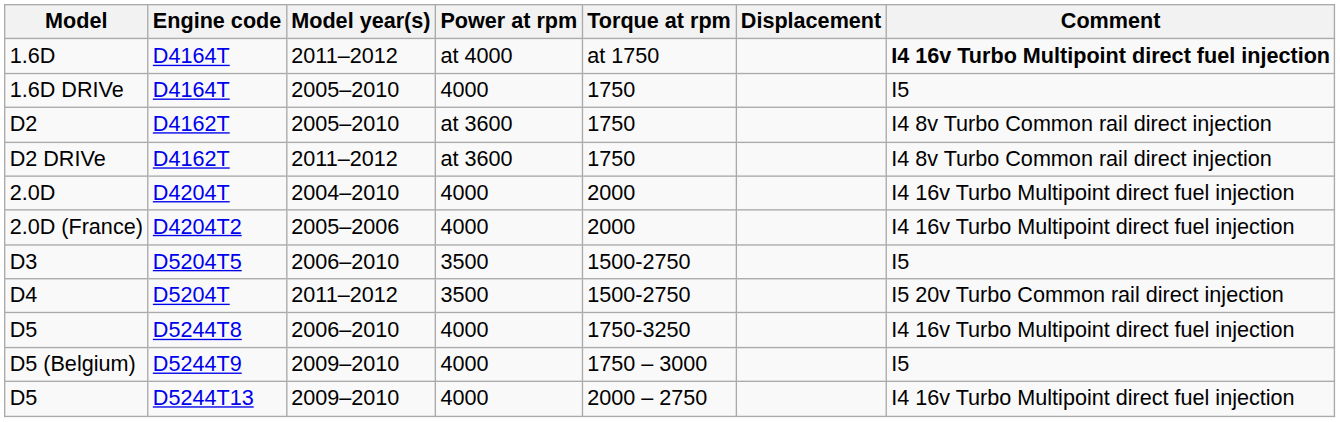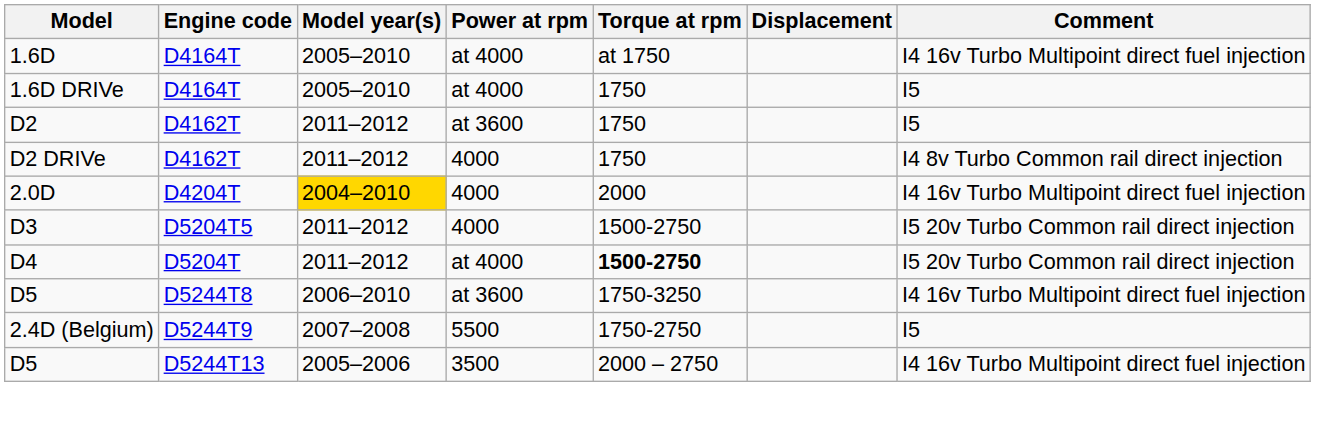 <table class="wikitable collapsible sortable">
 <tr>
 <th>Model</th>
 <th>Engine code</th>
 <th>Model year(s)</th>
 <th>Power at rpm</th>
 <th>Torque at rpm</th>
 <th>Displacement</th>
 <th>Comment</th>
 </tr>
 <tr>
 <td>1.6D</td>
 <td><a href='#'>D4164T</a></td>
-<td>2011–2012</td>
+<td>2005–2010</td>
 <td> at 4000</td>
 <td> at 1750</td>
 <td></td>
-<td><strong>I4 16v Turbo Multipoint direct fuel injection</strong></td>
+<td>I4 16v Turbo Multipoint direct fuel injection</td>
 </tr>
 <tr>
 <td>1.6D DRIVe</td>
 <td><a href='#'>D4164T</a></td>
 <td>2005–2010</td>
-<td> 4000</td>
+<td> at 4000</td>
 <td> 1750</td>
 <td></td>
 <td>I5</td>
 </tr>
 <tr>
 <td>D2</td>
 <td><a href='#'>D4162T</a></td>
-<td>2005–2010</td>
+<td>2011–2012</td>
 <td> at 3600</td>
 <td> 1750</td>
 <td></td>
-<td>I4 8v Turbo Common rail direct injection</td>
+<td>I5</td>
 </tr>
 <tr>
 <td>D2 DRIVe</td>
 <td><a href='#'>D4162T</a></td>
 <td>2011–2012</td>
-<td> at 3600</td>
+<td> 4000</td>
 <td> 1750</td>
 <td></td>
 <td>I4 8v Turbo Common rail direct injection</td>
 </tr>
 <tr>
 <td>2.0D</td>
 <td><a href='#'>D4204T</a></td>
-<td>2004–2010</td>
-<td> 4000</td>
-<td> 2000</td>
-<td></td>
-<td>I4 16v Turbo Multipoint direct fuel injection</td>
-</tr>
-<tr>
-<td>2.0D (France)</td>
-<td><a href='#'>D4204T2</a></td>
-<td>2005–2006</td>
+<td style="background: gold;">2004–2010</td>
 <td> 4000</td>
 <td> 2000</td>
 <td></td>
 <td>I4 16v Turbo Multipoint direct fuel injection</td>
 </tr>
 <tr>
 <td>D3</td>
 <td><a href='#'>D5204T5</a></td>
-<td>2006–2010</td>
-<td> 3500</td>
+<td>2011–2012</td>
+<td> 4000</td>
 <td> 1500-2750</td>
 <td></td>
-<td>I5</td>
+<td>I5 20v Turbo Common rail direct injection</td>
 </tr>
 <tr>
 <td>D4</td>
 <td><a href='#'>D5204T</a></td>
 <td>2011–2012</td>
-<td> 3500</td>
-<td> 1500-2750</td>
+<td> at 4000</td>
+<td><strong> 1500-2750</strong></td>
 <td></td>
 <td>I5 20v Turbo Common rail direct injection</td>
 </tr>
 <tr>
 <td>D5</td>
 <td><a href='#'>D5244T8</a></td>
 <td>2006–2010</td>
-<td> 4000</td>
+<td> at 3600</td>
 <td> 1750-3250</td>
 <td></td>
 <td>I4 16v Turbo Multipoint direct fuel injection</td>
 </tr>
 <tr>
-<td>D5 (Belgium)</td>
+<td>2.4D (Belgium)</td>
 <td><a href='#'>D5244T9</a></td>
-<td>2009–2010</td>
-<td> 4000</td>
-<td> 1750 – 3000</td>
+<td>2007–2008</td>
+<td> 5500</td>
+<td> 1750-2750</td>
 <td></td>
 <td>I5</td>
 </tr>
 <tr>
 <td>D5</td>
 <td><a href='#'>D5244T13</a></td>
-<td>2009–2010</td>
-<td> 4000</td>
+<td>2005–2006</td>
+<td> 3500</td>
 <td> 2000 – 2750</td>
 <td></td>
 <td>I4 16v Turbo Multipoint direct fuel injection</td>
 </tr>
 </table>
